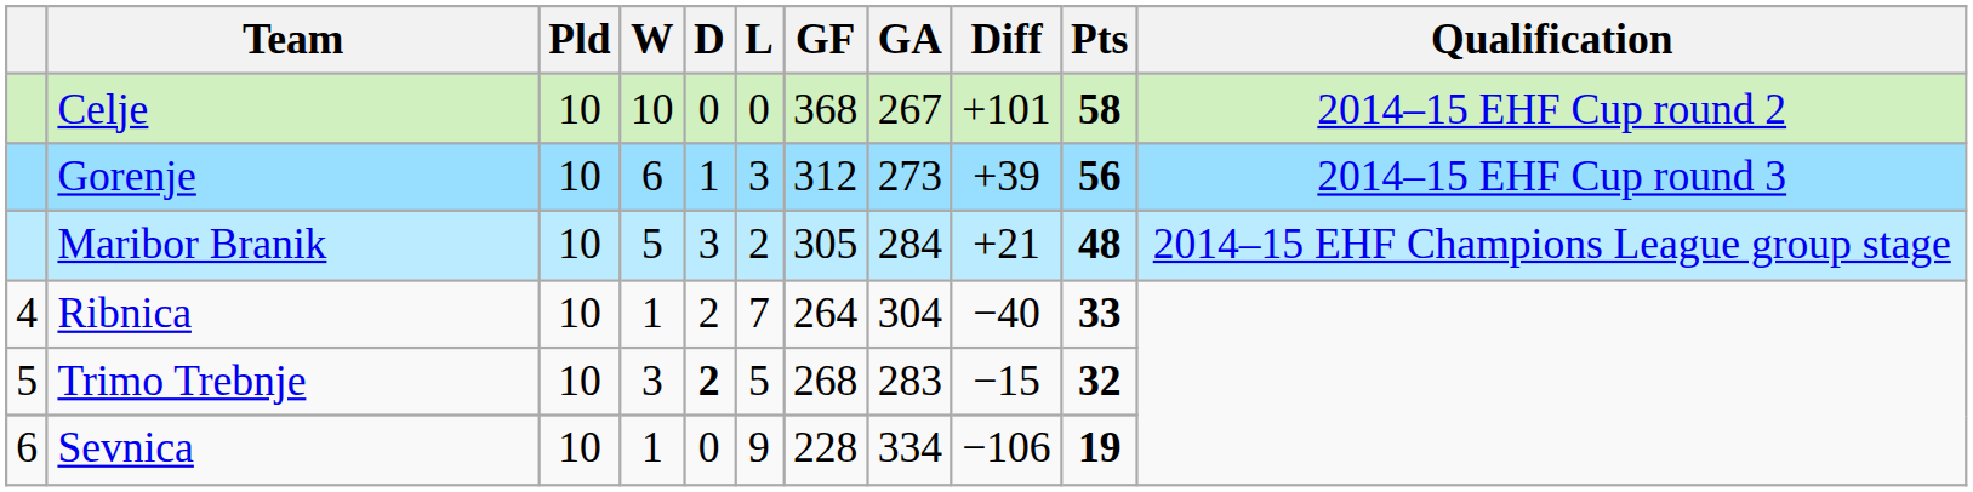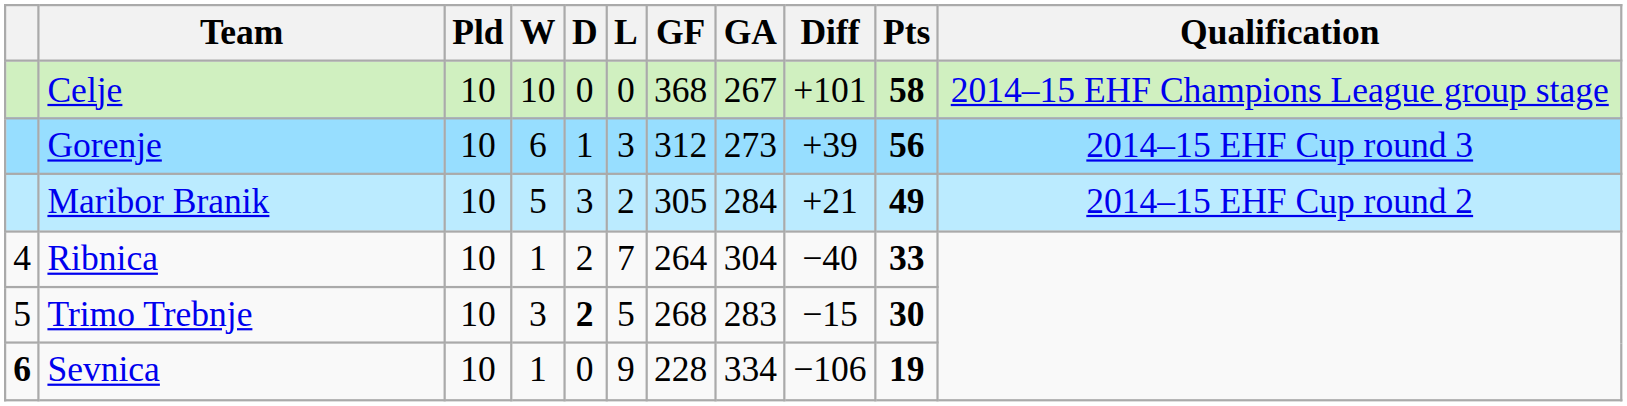 <table class="wikitable sortable" style="text-align:center">
 <tr>
 <th></th>
 <th width="175">Team</th>
 <th>Pld</th>
 <th>W</th>
 <th>D</th>
 <th>L</th>
 <th>GF</th>
 <th>GA</th>
 <th>Diff</th>
 <th>Pts</th>
 <th width="300">Qualification</th>
 </tr>
 <tr style="background: #D0F0C0;">
 <td></td>
 <td align=left><a href='#'>Celje</a></td>
 <td>10</td>
 <td>10</td>
 <td>0</td>
 <td>0</td>
 <td>368</td>
 <td>267</td>
 <td>+101</td>
 <td><strong>58</strong></td>
-<td><a href='#'>2014–15 EHF Cup round 2</a></td>
+<td><a href='#'>2014–15 EHF Champions League group stage</a></td>
 </tr>
 <tr style="background: #97DEFF;">
 <td></td>
 <td align=left><a href='#'>Gorenje</a></td>
 <td>10</td>
 <td>6</td>
 <td>1</td>
 <td>3</td>
 <td>312</td>
 <td>273</td>
 <td>+39</td>
 <td><strong>56</strong></td>
 <td><a href='#'>2014–15 EHF Cup round 3</a></td>
 </tr>
 <tr style="background: #BBEBFF;">
 <td></td>
 <td align=left><a href='#'>Maribor Branik</a></td>
 <td>10</td>
 <td>5</td>
 <td>3</td>
 <td>2</td>
 <td>305</td>
 <td>284</td>
 <td>+21</td>
-<td><strong>48</strong></td>
-<td><a href='#'>2014–15 EHF Champions League group stage</a></td>
+<td><strong>49</strong></td>
+<td><a href='#'>2014–15 EHF Cup round 2</a></td>
 </tr>
 <tr>
 <td>4</td>
 <td align=left><a href='#'>Ribnica</a></td>
 <td>10</td>
 <td>1</td>
 <td>2</td>
 <td>7</td>
 <td>264</td>
 <td>304</td>
 <td>−40</td>
 <td><strong>33</strong></td>
 </tr>
 <tr>
 <td>5</td>
 <td align=left><a href='#'>Trimo Trebnje</a></td>
 <td>10</td>
 <td>3</td>
 <td><strong>2</strong></td>
 <td>5</td>
 <td>268</td>
 <td>283</td>
 <td>−15</td>
-<td><strong>32</strong></td>
+<td><strong>30</strong></td>
 </tr>
 <tr>
-<td>6</td>
+<td><strong>6</strong></td>
 <td align=left><a href='#'>Sevnica</a></td>
 <td>10</td>
 <td>1</td>
 <td>0</td>
 <td>9</td>
 <td>228</td>
 <td>334</td>
 <td>−106</td>
 <td><strong>19</strong></td>
 </tr>
 </table>
